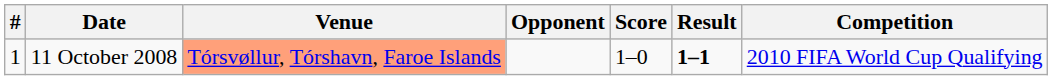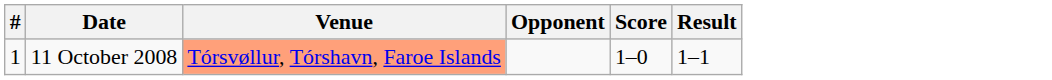 <table class="wikitable">
 <tr>
 <th>#</th>
 <th>Date</th>
 <th>Venue</th>
 <th>Opponent</th>
 <th>Score</th>
 <th>Result</th>
-<th>Competition</th>
 </tr>
 <tr>
 <td>1</td>
 <td>11 October 2008</td>
 <td style="background: lightsalmon;"><a href='#'>Tórsvøllur</a>, <a href='#'>Tórshavn</a>, <a href='#'>Faroe Islands</a></td>
 <td></td>
 <td>1–0</td>
-<td><strong>1–1</strong></td>
-<td><a href='#'>2010 FIFA World Cup Qualifying</a></td>
+<td>1–1</td>
 </tr>
 </table>
